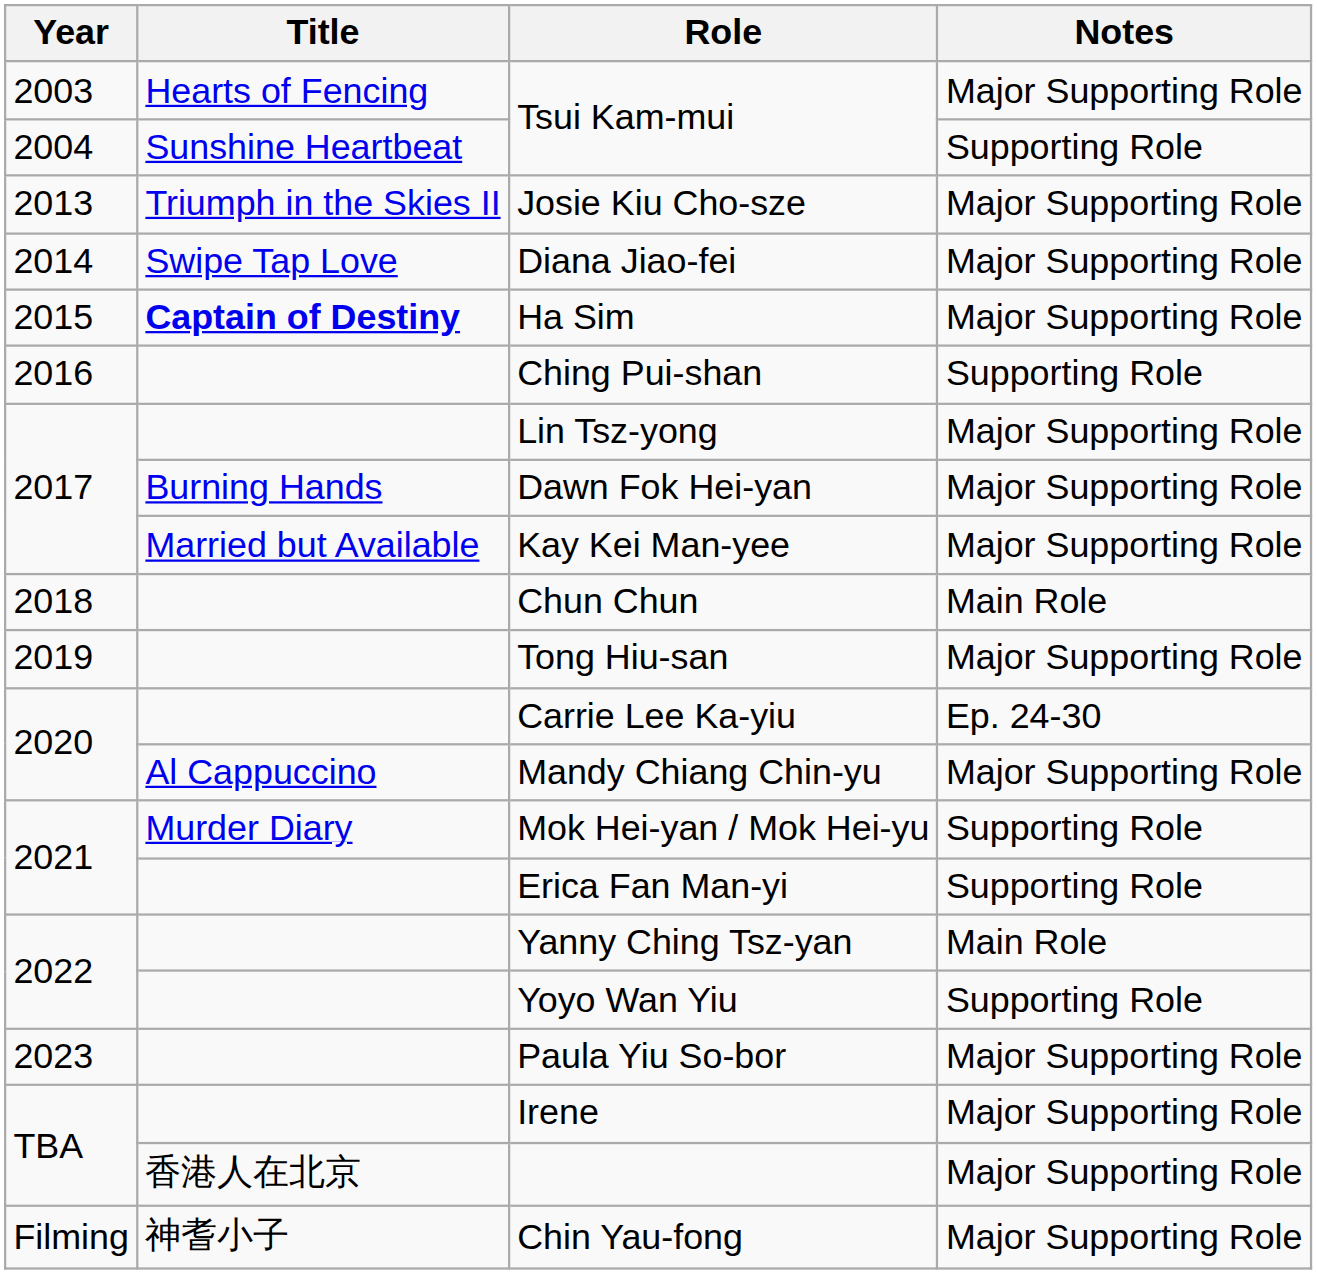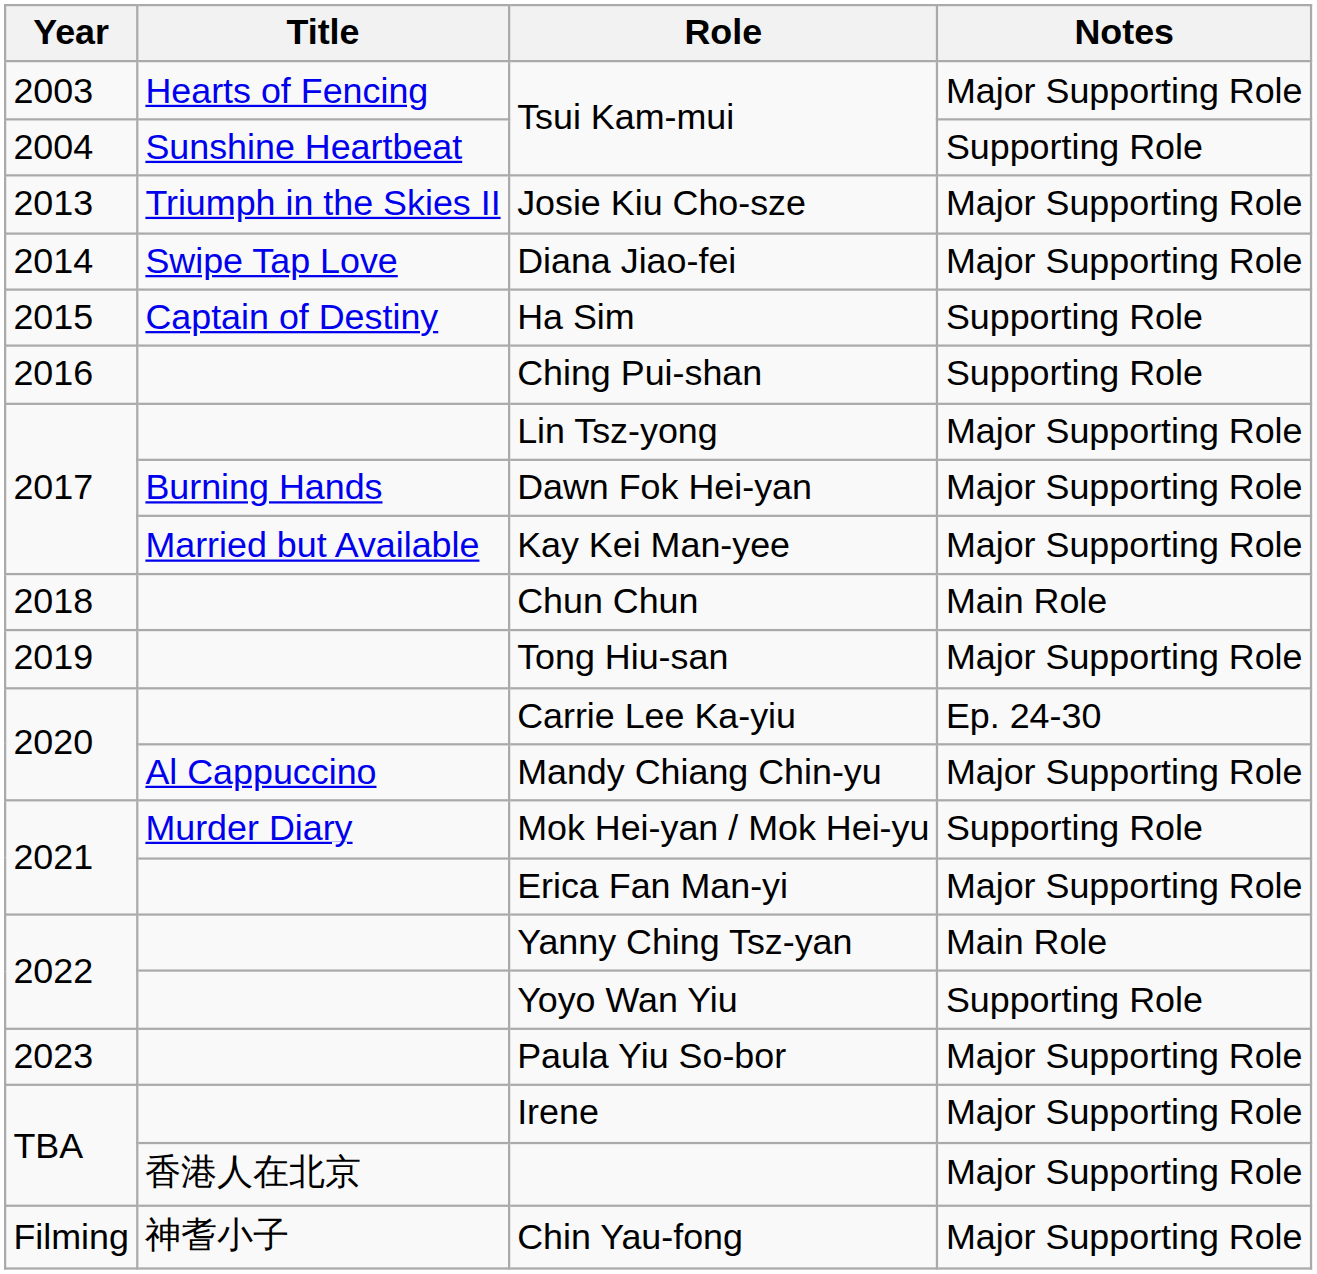 <table class="wikitable">
 <tr>
 <th>Year</th>
 <th>Title</th>
 <th>Role</th>
 <th>Notes</th>
 </tr>
 <tr>
 <td>2003</td>
 <td><a href='#'>Hearts of Fencing</a></td>
 <td rowspan=2>Tsui Kam-mui</td>
 <td>Major Supporting Role</td>
 </tr>
 <tr>
 <td>2004</td>
 <td><a href='#'>Sunshine Heartbeat</a></td>
 <td>Supporting Role</td>
 </tr>
 <tr>
 <td>2013</td>
 <td><a href='#'>Triumph in the Skies II</a></td>
 <td>Josie Kiu Cho-sze</td>
 <td>Major Supporting Role</td>
 </tr>
 <tr>
 <td>2014</td>
 <td><a href='#'>Swipe Tap Love</a></td>
 <td>Diana Jiao-fei</td>
 <td>Major Supporting Role</td>
 </tr>
 <tr>
 <td>2015</td>
-<td><strong><a href='#'>Captain of Destiny</a></strong></td>
+<td><a href='#'>Captain of Destiny</a></td>
 <td>Ha Sim</td>
-<td>Major Supporting Role</td>
+<td>Supporting Role</td>
 </tr>
 <tr>
 <td>2016</td>
 <td></td>
 <td>Ching Pui-shan</td>
 <td>Supporting Role</td>
 </tr>
 <tr>
 <td rowspan="3">2017</td>
 <td></td>
 <td>Lin Tsz-yong</td>
 <td>Major Supporting Role</td>
 </tr>
 <tr>
 <td><a href='#'>Burning Hands</a></td>
 <td>Dawn Fok Hei-yan</td>
 <td>Major Supporting Role</td>
 </tr>
 <tr>
 <td><a href='#'>Married but Available</a></td>
 <td>Kay Kei Man-yee</td>
 <td>Major Supporting Role</td>
 </tr>
 <tr>
 <td>2018</td>
 <td></td>
 <td>Chun Chun</td>
 <td>Main Role</td>
 </tr>
 <tr>
 <td>2019</td>
 <td></td>
 <td>Tong Hiu-san</td>
 <td>Major Supporting Role</td>
 </tr>
 <tr>
 <td rowspan="2">2020</td>
 <td></td>
 <td>Carrie Lee Ka-yiu</td>
 <td>Ep. 24-30</td>
 </tr>
 <tr>
 <td><a href='#'>Al Cappuccino</a></td>
 <td>Mandy Chiang Chin-yu</td>
 <td>Major Supporting Role</td>
 </tr>
 <tr>
 <td rowspan="2">2021</td>
 <td><a href='#'>Murder Diary</a></td>
 <td>Mok Hei-yan / Mok Hei-yu</td>
 <td>Supporting Role</td>
 </tr>
 <tr>
 <td></td>
 <td>Erica Fan Man-yi</td>
-<td>Supporting Role</td>
+<td>Major Supporting Role</td>
 </tr>
 <tr>
 <td rowspan="2">2022</td>
 <td></td>
 <td>Yanny Ching Tsz-yan</td>
 <td>Main Role</td>
 </tr>
 <tr>
 <td></td>
 <td>Yoyo Wan Yiu</td>
 <td>Supporting Role</td>
 </tr>
 <tr>
 <td rowspan="1">2023</td>
 <td></td>
 <td>Paula Yiu So-bor</td>
 <td>Major Supporting Role</td>
 </tr>
 <tr>
 <td rowspan="2">TBA</td>
 <td></td>
 <td>Irene</td>
 <td>Major Supporting Role</td>
 </tr>
 <tr>
 <td>香港人在北京</td>
 <td></td>
 <td>Major Supporting Role</td>
 </tr>
 <tr>
 <td>Filming</td>
 <td>神耆小子</td>
 <td>Chin Yau-fong</td>
 <td>Major Supporting Role</td>
 </tr>
 </table>
